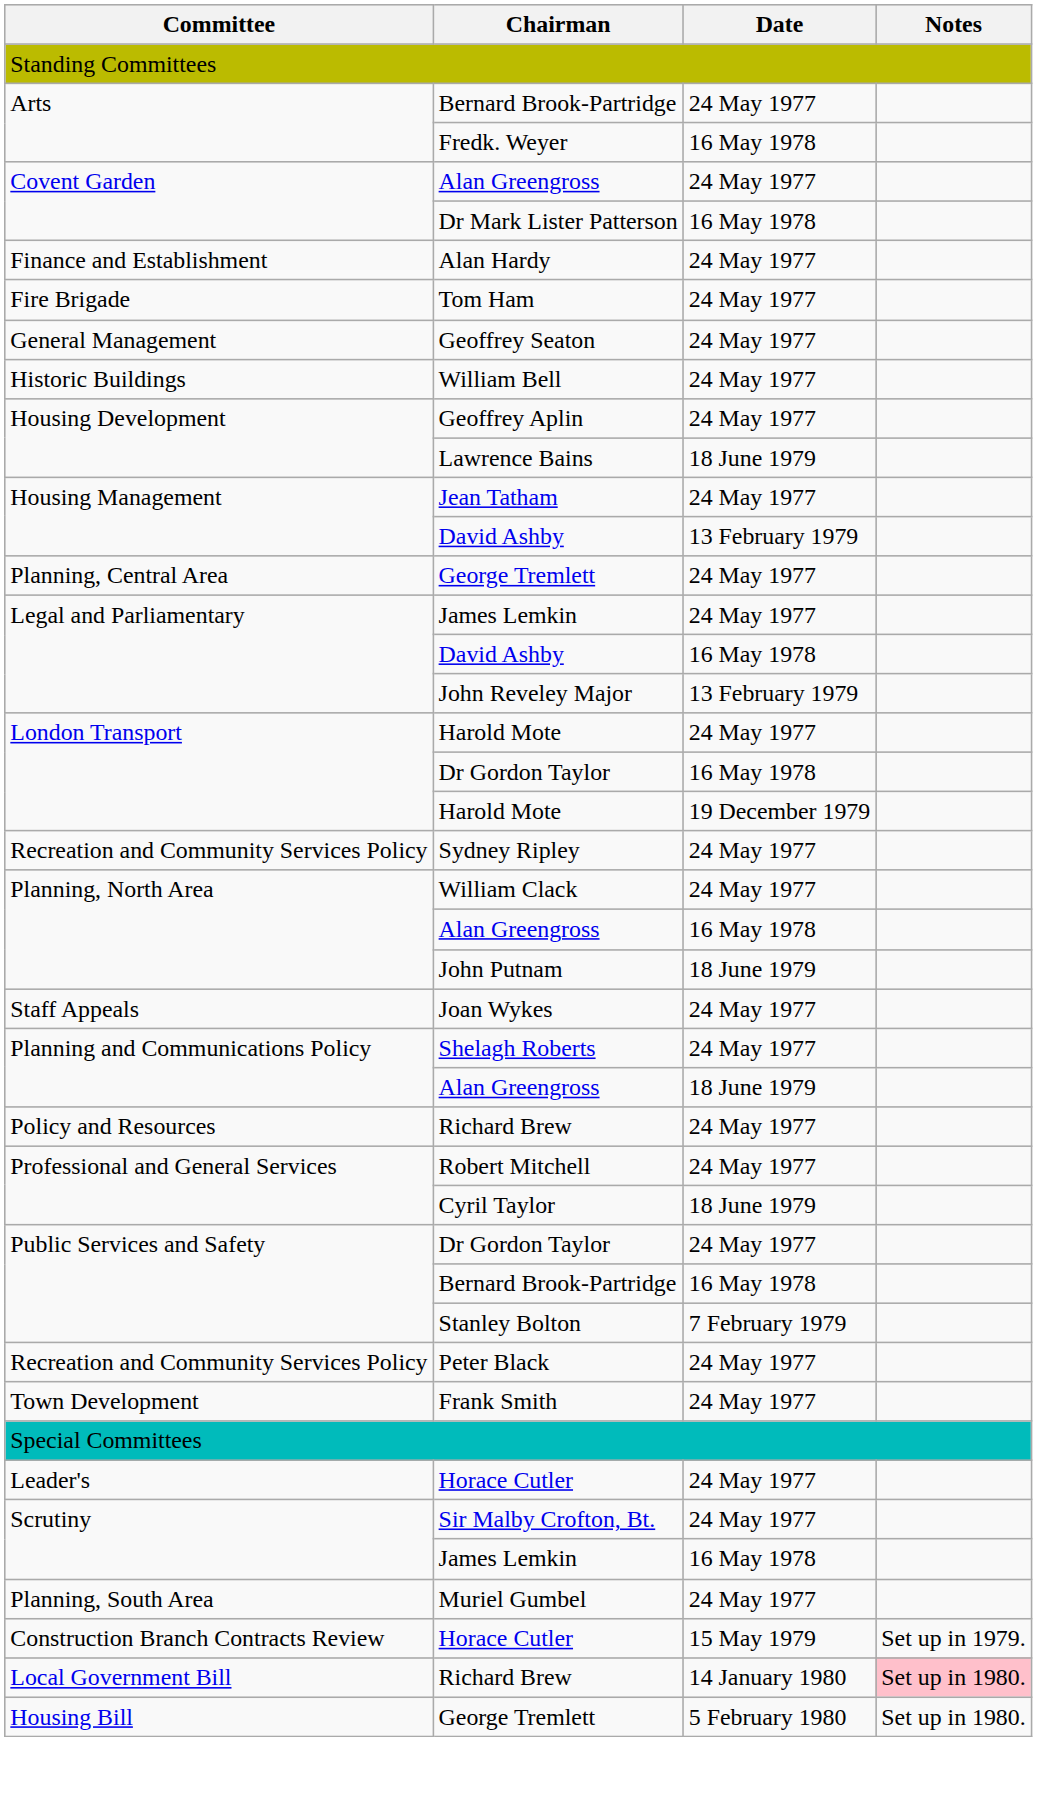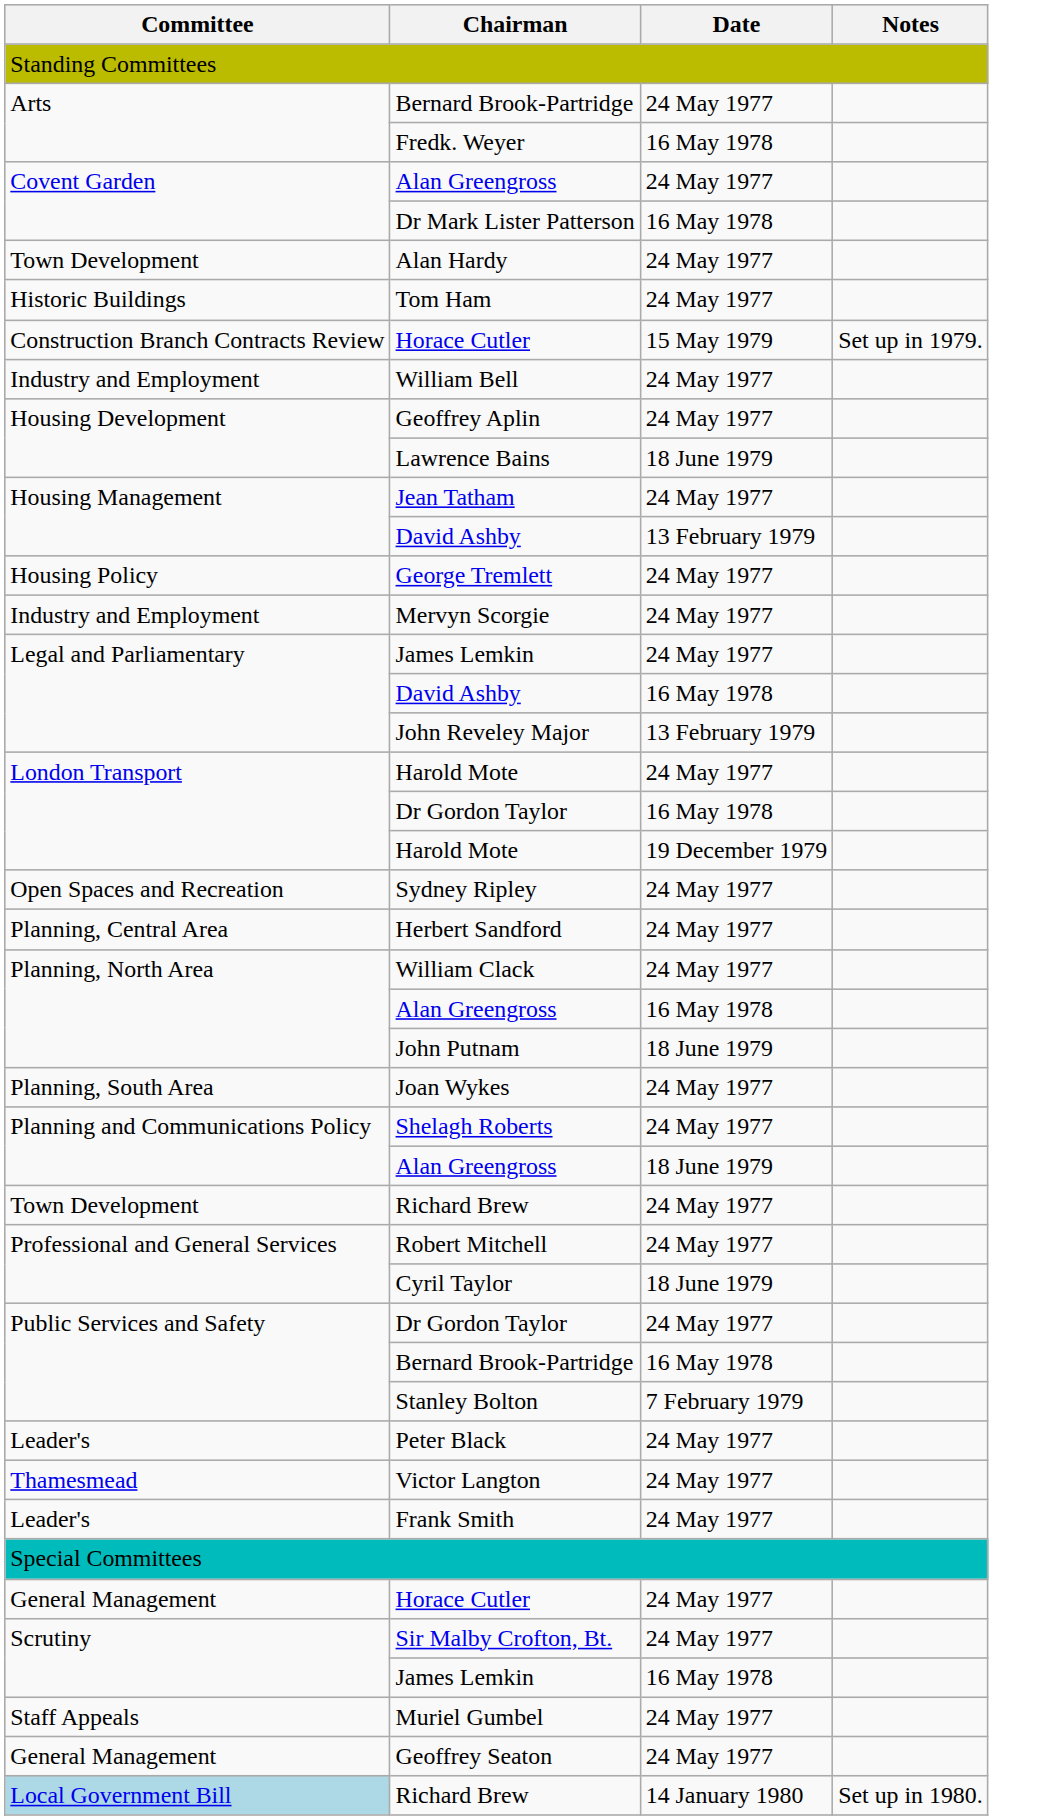 <table class="wikitable" style="font-size: 95%;">
 <tr>
 <th>Committee</th>
 <th>Chairman</th>
 <th>Date</th>
 <th>Notes</th>
 </tr>
 <tr>
 <td bgcolor="#BBBB00" colspan=4>Standing Committees</td>
 </tr>
 <tr>
 <td rowspan=2 valign="top">Arts</td>
 <td>Bernard Brook-Partridge</td>
 <td>24 May 1977</td>
 <td></td>
 </tr>
 <tr>
 <td>Fredk. Weyer</td>
 <td>16 May 1978</td>
 <td></td>
 </tr>
 <tr>
 <td rowspan=2 valign="top"><a href='#'>Covent Garden</a></td>
 <td><a href='#'>Alan Greengross</a></td>
 <td>24 May 1977</td>
 <td></td>
 </tr>
 <tr>
 <td>Dr Mark Lister Patterson</td>
 <td>16 May 1978</td>
 <td></td>
 </tr>
 <tr>
-<td>Finance and Establishment</td>
+<td>Town Development</td>
 <td>Alan Hardy</td>
 <td>24 May 1977</td>
 <td></td>
 </tr>
 <tr>
-<td>Fire Brigade</td>
+<td>Historic Buildings</td>
 <td>Tom Ham</td>
 <td>24 May 1977</td>
 <td></td>
 </tr>
 <tr>
-<td>General Management</td>
-<td>Geoffrey Seaton</td>
-<td>24 May 1977</td>
-<td></td>
+<td>Construction Branch Contracts Review</td>
+<td><a href='#'>Horace Cutler</a></td>
+<td>15 May 1979</td>
+<td>Set up in 1979.</td>
 </tr>
 <tr>
-<td>Historic Buildings</td>
+<td>Industry and Employment</td>
 <td>William Bell</td>
 <td>24 May 1977</td>
 <td></td>
 </tr>
 <tr>
 <td rowspan=2 valign="top">Housing Development</td>
 <td>Geoffrey Aplin</td>
 <td>24 May 1977</td>
 <td></td>
 </tr>
 <tr>
 <td>Lawrence Bains</td>
 <td>18 June 1979</td>
 <td></td>
 </tr>
 <tr>
 <td rowspan=2 valign="top">Housing Management</td>
 <td><a href='#'>Jean Tatham</a></td>
 <td>24 May 1977</td>
 <td></td>
 </tr>
 <tr>
 <td><a href='#'>David Ashby</a></td>
 <td>13 February 1979</td>
 <td></td>
 </tr>
 <tr>
-<td>Planning, Central Area</td>
+<td>Housing Policy</td>
 <td><a href='#'>George Tremlett</a></td>
+<td>24 May 1977</td>
+<td></td>
+</tr>
+<tr>
+<td>Industry and Employment</td>
+<td>Mervyn Scorgie</td>
 <td>24 May 1977</td>
 <td></td>
 </tr>
 <tr>
 <td rowspan=3 valign="top">Legal and Parliamentary</td>
 <td>James Lemkin</td>
 <td>24 May 1977</td>
 <td></td>
 </tr>
 <tr>
 <td><a href='#'>David Ashby</a></td>
 <td>16 May 1978</td>
 <td></td>
 </tr>
 <tr>
 <td>John Reveley Major</td>
 <td>13 February 1979</td>
 <td></td>
 </tr>
 <tr>
 <td rowspan=3 valign="top"><a href='#'>London Transport</a></td>
 <td>Harold Mote</td>
 <td>24 May 1977</td>
 <td></td>
 </tr>
 <tr>
 <td>Dr Gordon Taylor</td>
 <td>16 May 1978</td>
 <td></td>
 </tr>
 <tr>
 <td>Harold Mote</td>
 <td>19 December 1979</td>
 <td></td>
 </tr>
 <tr>
-<td>Recreation and Community Services Policy</td>
+<td>Open Spaces and Recreation</td>
 <td>Sydney Ripley</td>
+<td>24 May 1977</td>
+<td></td>
+</tr>
+<tr>
+<td>Planning, Central Area</td>
+<td>Herbert Sandford</td>
 <td>24 May 1977</td>
 <td></td>
 </tr>
 <tr>
 <td rowspan=3 valign="top">Planning, North Area</td>
 <td>William Clack</td>
 <td>24 May 1977</td>
 <td></td>
 </tr>
 <tr>
 <td><a href='#'>Alan Greengross</a></td>
 <td>16 May 1978</td>
 <td></td>
 </tr>
 <tr>
 <td>John Putnam</td>
 <td>18 June 1979</td>
 <td></td>
 </tr>
 <tr>
-<td>Staff Appeals</td>
+<td>Planning, South Area</td>
 <td>Joan Wykes</td>
 <td>24 May 1977</td>
 <td></td>
 </tr>
 <tr>
 <td rowspan=2 valign="top">Planning and Communications Policy</td>
 <td><a href='#'>Shelagh Roberts</a></td>
 <td>24 May 1977</td>
 <td></td>
 </tr>
 <tr>
 <td><a href='#'>Alan Greengross</a></td>
 <td>18 June 1979</td>
 <td></td>
 </tr>
 <tr>
-<td>Policy and Resources</td>
+<td>Town Development</td>
 <td>Richard Brew</td>
 <td>24 May 1977</td>
 <td></td>
 </tr>
 <tr>
 <td rowspan=2 valign="top">Professional and General Services</td>
 <td>Robert Mitchell</td>
 <td>24 May 1977</td>
 <td></td>
 </tr>
 <tr>
 <td>Cyril Taylor</td>
 <td>18 June 1979</td>
 <td></td>
 </tr>
 <tr>
 <td rowspan=3 valign="top">Public Services and Safety</td>
 <td>Dr Gordon Taylor</td>
 <td>24 May 1977</td>
 <td></td>
 </tr>
 <tr>
 <td>Bernard Brook-Partridge</td>
 <td>16 May 1978</td>
 <td></td>
 </tr>
 <tr>
 <td>Stanley Bolton</td>
 <td>7 February 1979</td>
 <td></td>
 </tr>
 <tr>
-<td>Recreation and Community Services Policy</td>
+<td>Leader's</td>
 <td>Peter Black</td>
 <td>24 May 1977</td>
 <td></td>
 </tr>
 <tr>
-<td>Town Development</td>
+<td><a href='#'>Thamesmead</a></td>
+<td>Victor Langton</td>
+<td>24 May 1977</td>
+<td></td>
+</tr>
+<tr>
+<td>Leader's</td>
 <td>Frank Smith</td>
 <td>24 May 1977</td>
 <td></td>
 </tr>
 <tr>
 <td bgcolor="#00BBBB" colspan=4>Special Committees</td>
 </tr>
 <tr>
-<td>Leader's</td>
+<td>General Management</td>
 <td><a href='#'>Horace Cutler</a></td>
 <td>24 May 1977</td>
 <td></td>
 </tr>
 <tr>
 <td rowspan=2 valign="top">Scrutiny</td>
 <td><a href='#'>Sir Malby Crofton, Bt.</a></td>
 <td>24 May 1977</td>
 <td></td>
 </tr>
 <tr>
 <td>James Lemkin</td>
 <td>16 May 1978</td>
 <td></td>
 </tr>
 <tr>
-<td>Planning, South Area</td>
+<td>Staff Appeals</td>
 <td>Muriel Gumbel</td>
 <td>24 May 1977</td>
 <td></td>
 </tr>
 <tr>
-<td>Construction Branch Contracts Review</td>
-<td><a href='#'>Horace Cutler</a></td>
-<td>15 May 1979</td>
-<td>Set up in 1979.</td>
+<td>General Management</td>
+<td>Geoffrey Seaton</td>
+<td>24 May 1977</td>
+<td></td>
 </tr>
 <tr>
-<td><a href='#'>Local Government Bill</a></td>
+<td style="background: lightblue;"><a href='#'>Local Government Bill</a></td>
 <td>Richard Brew</td>
 <td>14 January 1980</td>
-<td style="background: pink;">Set up in 1980.</td>
-</tr>
-<tr>
-<td><a href='#'>Housing Bill</a></td>
-<td>George Tremlett</td>
-<td>5 February 1980</td>
 <td>Set up in 1980.</td>
 </tr>
 </table>
